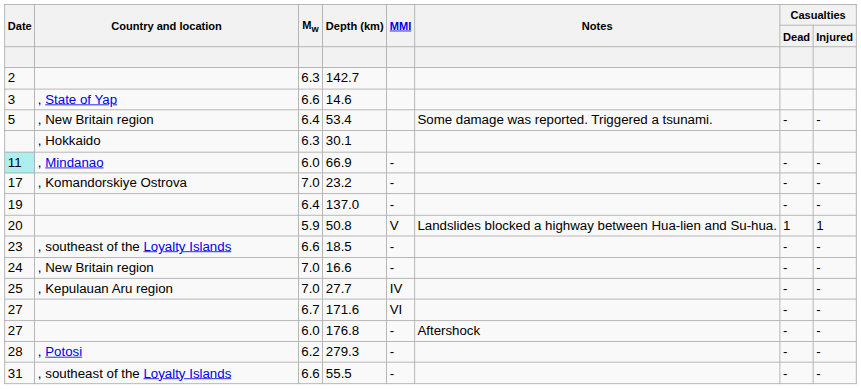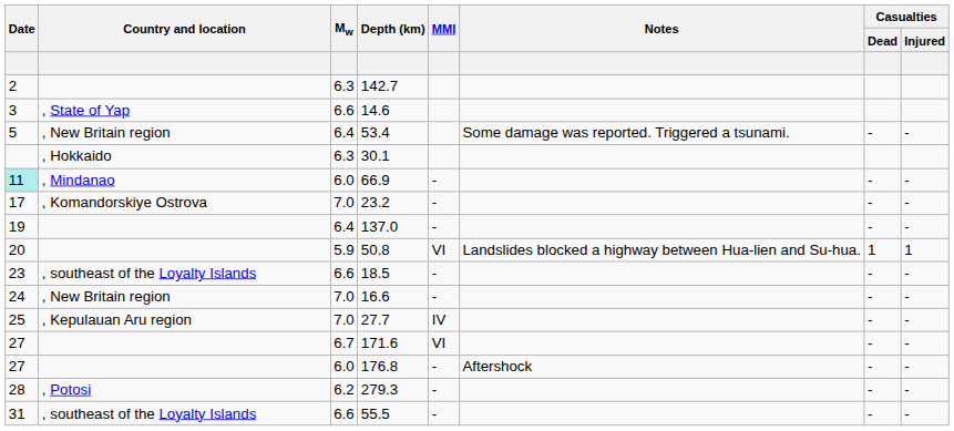 <table class="wikitable sortable" style="border:1px black; margin-left:1em;">
 <tr>
 <th rowspan="2"><small>Date</small></th>
 <th rowspan="2" style="width: 310px"><small>Country and location</small></th>
 <th rowspan="2"><small>M<sub>w</sub></small></th>
 <th rowspan="2"><small>Depth (km)</small></th>
 <th rowspan="2"><small><a href='#'>MMI</a></small></th>
 <th rowspan="2" class="unsortable"><small>Notes</small></th>
 <th colspan="2"><small>Casualties</small></th>
 </tr>
 <tr>
 <th><small>Dead</small></th>
 <th><small>Injured</small></th>
 </tr>
 <tr>
 <th><br></th>
 <th></th>
 <th></th>
 <th></th>
 <th></th>
 <th></th>
 <th></th>
 <th></th>
 </tr>
 <tr>
 <td>2</td>
 <td></td>
 <td>6.3</td>
 <td>142.7</td>
 <td></td>
 <td></td>
 <td></td>
 <td></td>
 </tr>
 <tr>
 <td>3</td>
 <td>, <a href='#'>State of Yap</a></td>
 <td>6.6</td>
 <td>14.6</td>
 <td></td>
 <td></td>
 <td></td>
 <td></td>
 </tr>
 <tr>
 <td>5</td>
 <td>, New Britain region</td>
 <td>6.4</td>
 <td>53.4</td>
 <td></td>
 <td>Some damage was reported. Triggered a tsunami.</td>
 <td>-</td>
 <td>-</td>
 </tr>
 <tr>
 <td></td>
 <td>, Hokkaido</td>
 <td>6.3</td>
 <td>30.1</td>
 <td></td>
 <td></td>
 <td></td>
 <td></td>
 </tr>
 <tr>
 <td style="background: paleturquoise;">11</td>
 <td>, <a href='#'>Mindanao</a></td>
 <td>6.0</td>
 <td>66.9</td>
 <td>-</td>
 <td></td>
 <td>-</td>
 <td>-</td>
 </tr>
 <tr>
 <td>17</td>
 <td>, Komandorskiye Ostrova</td>
 <td>7.0</td>
 <td>23.2</td>
 <td>-</td>
 <td></td>
 <td>-</td>
 <td>-</td>
 </tr>
 <tr>
 <td>19</td>
 <td></td>
 <td>6.4</td>
 <td>137.0</td>
 <td>-</td>
 <td></td>
 <td>-</td>
 <td>-</td>
 </tr>
 <tr>
 <td>20</td>
 <td></td>
 <td>5.9</td>
 <td>50.8</td>
-<td>V</td>
+<td>VI</td>
 <td>Landslides blocked a highway between Hua-lien and Su-hua.</td>
 <td>1</td>
 <td>1</td>
 </tr>
 <tr>
 <td>23</td>
 <td>, southeast of the <a href='#'>Loyalty Islands</a></td>
 <td>6.6</td>
 <td>18.5</td>
 <td>-</td>
 <td></td>
 <td>-</td>
 <td>-</td>
 </tr>
 <tr>
 <td>24</td>
 <td>, New Britain region</td>
 <td>7.0</td>
 <td>16.6</td>
 <td>-</td>
 <td></td>
 <td>-</td>
 <td>-</td>
 </tr>
 <tr>
 <td>25</td>
 <td>, Kepulauan Aru region</td>
 <td>7.0</td>
 <td>27.7</td>
 <td>IV</td>
 <td></td>
 <td>-</td>
 <td>-</td>
 </tr>
 <tr>
 <td>27</td>
 <td></td>
 <td>6.7</td>
 <td>171.6</td>
 <td>VI</td>
 <td></td>
 <td>-</td>
 <td>-</td>
 </tr>
 <tr>
 <td>27</td>
 <td></td>
 <td>6.0</td>
 <td>176.8</td>
 <td>-</td>
 <td>Aftershock</td>
 <td>-</td>
 <td>-</td>
 </tr>
 <tr>
 <td>28</td>
 <td>, <a href='#'>Potosi</a></td>
 <td>6.2</td>
 <td>279.3</td>
 <td>-</td>
 <td></td>
 <td>-</td>
 <td>-</td>
 </tr>
 <tr>
 <td>31</td>
 <td>, southeast of the <a href='#'>Loyalty Islands</a></td>
 <td>6.6</td>
 <td>55.5</td>
 <td>-</td>
 <td></td>
 <td>-</td>
 <td>-</td>
 </tr>
 </table>
